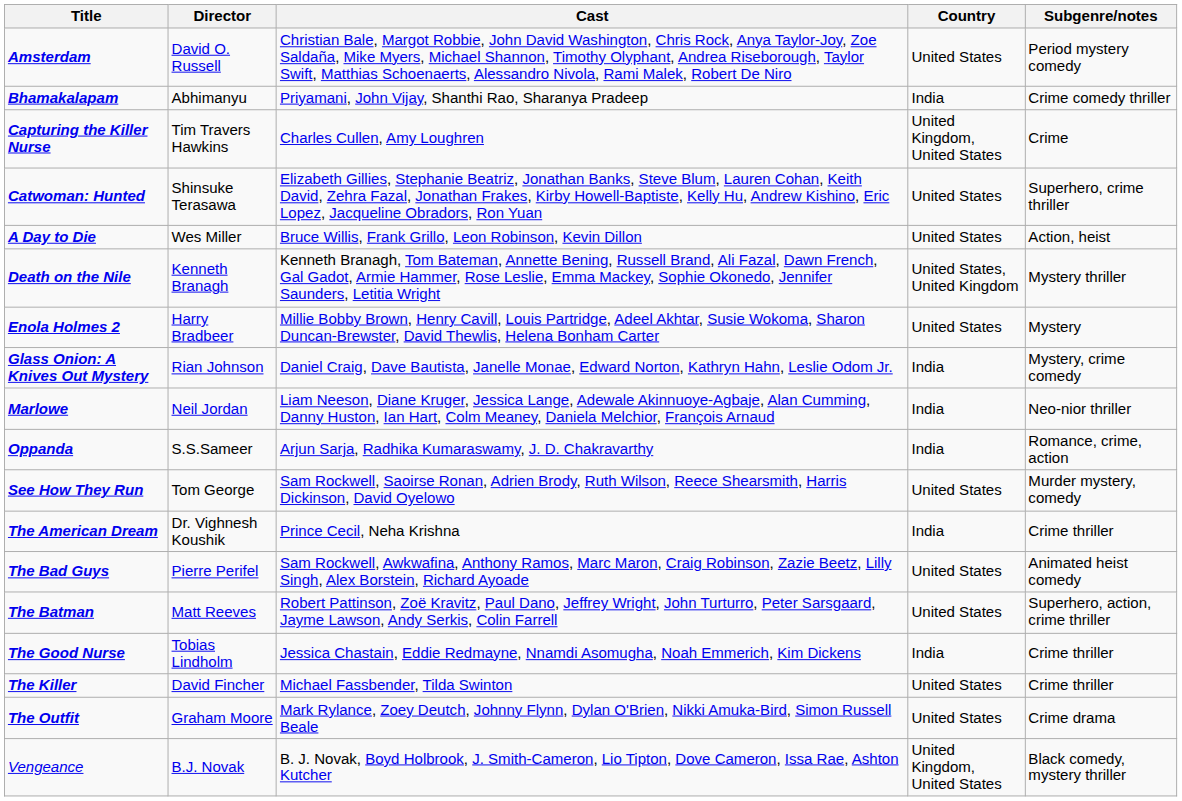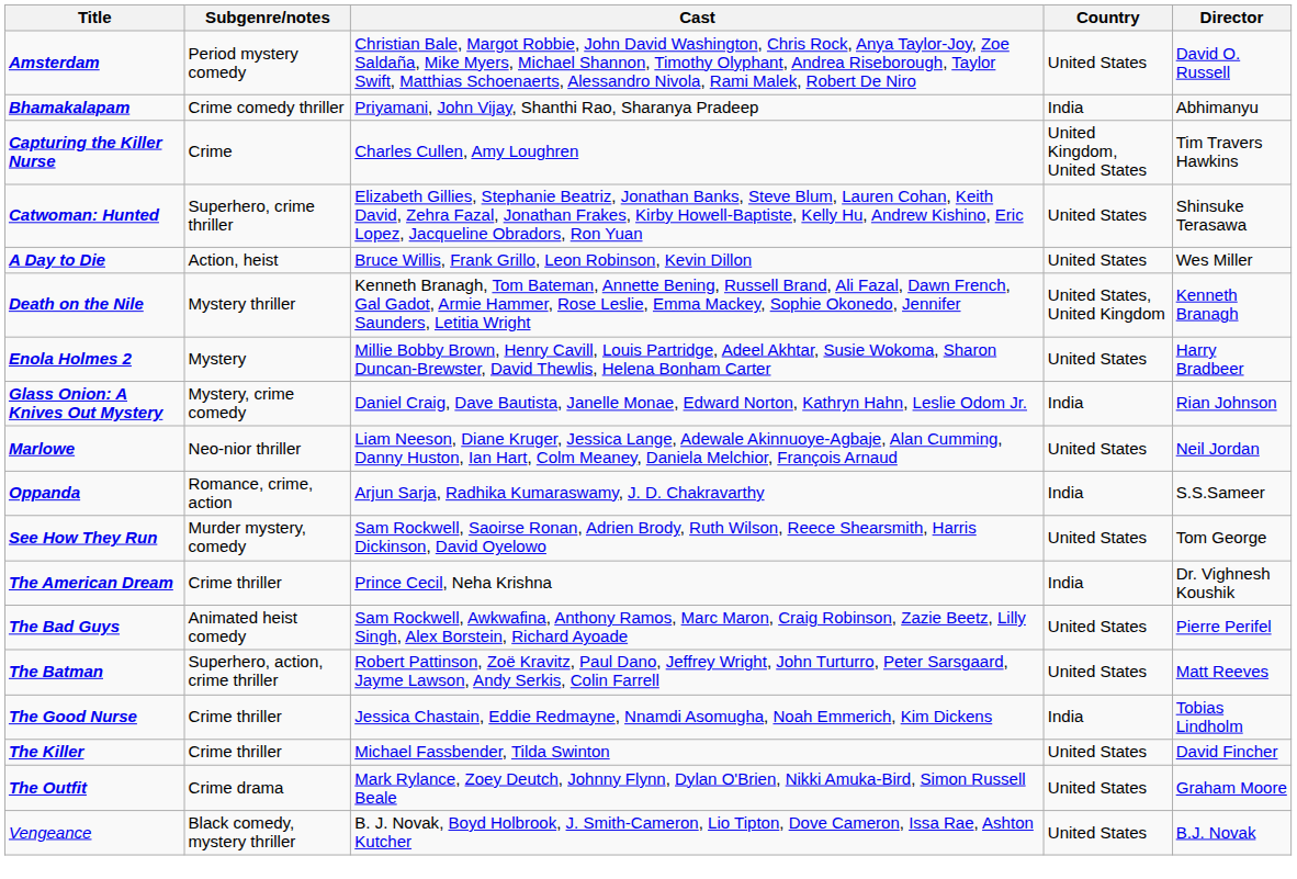 <table class="wikitable sortable">
 <tr>
 <th>Title</th>
-<th>Director</th>
+<th>Subgenre/notes</th>
 <th>Cast</th>
 <th>Country</th>
-<th>Subgenre/notes</th>
+<th>Director</th>
 </tr>
 <tr>
 <td><em><a href='#'><strong>Amsterdam</strong></a></em></td>
-<td><a href='#'>David O. Russell</a></td>
+<td>Period mystery comedy</td>
 <td><a href='#'>Christian Bale</a>, <a href='#'>Margot Robbie</a>, <a href='#'>John David Washington</a>, <a href='#'>Chris Rock</a>, <a href='#'>Anya Taylor-Joy</a>, <a href='#'>Zoe Saldaña</a>, <a href='#'>Mike Myers</a>, <a href='#'>Michael Shannon</a>, <a href='#'>Timothy Olyphant</a>, <a href='#'>Andrea Riseborough</a>, <a href='#'>Taylor Swift</a>, <a href='#'>Matthias Schoenaerts</a>, <a href='#'>Alessandro Nivola</a>, <a href='#'>Rami Malek</a>, <a href='#'>Robert De Niro</a></td>
 <td>United States</td>
-<td>Period mystery comedy</td>
+<td><a href='#'>David O. Russell</a></td>
 </tr>
 <tr>
 <td><em><a href='#'><strong>Bhamakalapam</strong></a></em></td>
-<td>Abhimanyu</td>
+<td>Crime comedy thriller</td>
 <td><a href='#'>Priyamani</a>, <a href='#'>John Vijay</a>, Shanthi Rao, Sharanya Pradeep</td>
 <td>India</td>
-<td>Crime comedy thriller</td>
+<td>Abhimanyu</td>
 </tr>
 <tr>
 <td><strong><em><a href='#'>Capturing the Killer Nurse</a></em></strong></td>
-<td>Tim Travers Hawkins</td>
+<td>Crime</td>
 <td><a href='#'>Charles Cullen</a>, <a href='#'>Amy Loughren</a></td>
 <td>United Kingdom, United States</td>
-<td>Crime</td>
+<td>Tim Travers Hawkins</td>
 </tr>
 <tr>
 <td><strong><em><a href='#'>Catwoman: Hunted</a></em></strong></td>
-<td>Shinsuke Terasawa</td>
+<td>Superhero, crime thriller</td>
 <td><a href='#'>Elizabeth Gillies</a>, <a href='#'>Stephanie Beatriz</a>, <a href='#'>Jonathan Banks</a>, <a href='#'>Steve Blum</a>, <a href='#'>Lauren Cohan</a>, <a href='#'>Keith David</a>, <a href='#'>Zehra Fazal</a>, <a href='#'>Jonathan Frakes</a>, <a href='#'>Kirby Howell-Baptiste</a>, <a href='#'>Kelly Hu</a>, <a href='#'>Andrew Kishino</a>, <a href='#'>Eric Lopez</a>, <a href='#'>Jacqueline Obradors</a>, <a href='#'>Ron Yuan</a></td>
 <td>United States</td>
-<td>Superhero, crime thriller</td>
+<td>Shinsuke Terasawa</td>
 </tr>
 <tr>
 <td><strong><em><a href='#'>A Day to Die</a></em></strong></td>
-<td>Wes Miller</td>
+<td>Action, heist</td>
 <td><a href='#'>Bruce Willis</a>, <a href='#'>Frank Grillo</a>, <a href='#'>Leon Robinson</a>, <a href='#'>Kevin Dillon</a></td>
 <td>United States</td>
-<td>Action, heist</td>
+<td>Wes Miller</td>
 </tr>
 <tr>
 <td><em><a href='#'><strong>Death on the Nile</strong></a></em></td>
-<td><a href='#'>Kenneth Branagh</a></td>
+<td>Mystery thriller</td>
 <td>Kenneth Branagh, <a href='#'>Tom Bateman</a>, <a href='#'>Annette Bening</a>, <a href='#'>Russell Brand</a>, <a href='#'>Ali Fazal</a>, <a href='#'>Dawn French</a>, <a href='#'>Gal Gadot</a>, <a href='#'>Armie Hammer</a>, <a href='#'>Rose Leslie</a>, <a href='#'>Emma Mackey</a>, <a href='#'>Sophie Okonedo</a>, <a href='#'>Jennifer Saunders</a>, <a href='#'>Letitia Wright</a></td>
 <td>United States, United Kingdom</td>
-<td>Mystery thriller</td>
+<td><a href='#'>Kenneth Branagh</a></td>
 </tr>
 <tr>
 <td><strong><em><a href='#'>Enola Holmes 2</a></em></strong></td>
-<td><a href='#'>Harry Bradbeer</a></td>
+<td>Mystery</td>
 <td><a href='#'>Millie Bobby Brown</a>, <a href='#'>Henry Cavill</a>, <a href='#'>Louis Partridge</a>, <a href='#'>Adeel Akhtar</a>, <a href='#'>Susie Wokoma</a>, <a href='#'>Sharon Duncan-Brewster</a>, <a href='#'>David Thewlis</a>, <a href='#'>Helena Bonham Carter</a></td>
 <td>United States</td>
-<td>Mystery</td>
+<td><a href='#'>Harry Bradbeer</a></td>
 </tr>
 <tr>
 <td><strong><em><a href='#'>Glass Onion: A Knives Out Mystery</a></em></strong></td>
-<td><a href='#'>Rian Johnson</a></td>
+<td>Mystery, crime comedy</td>
 <td><a href='#'>Daniel Craig</a>, <a href='#'>Dave Bautista</a>, <a href='#'>Janelle Monae</a>, <a href='#'>Edward Norton</a>, <a href='#'>Kathryn Hahn</a>, <a href='#'>Leslie Odom Jr.</a></td>
 <td>India</td>
-<td>Mystery, crime comedy</td>
+<td><a href='#'>Rian Johnson</a></td>
 </tr>
 <tr>
 <td><em><a href='#'><strong>Marlowe</strong></a></em></td>
+<td>Neo-nior thriller</td>
+<td><a href='#'>Liam Neeson</a>, <a href='#'>Diane Kruger</a>, <a href='#'>Jessica Lange</a>, <a href='#'>Adewale Akinnuoye-Agbaje</a>, <a href='#'>Alan Cumming</a>, <a href='#'>Danny Huston</a>, <a href='#'>Ian Hart</a>, <a href='#'>Colm Meaney</a>, <a href='#'>Daniela Melchior</a>, <a href='#'>François Arnaud</a></td>
+<td>United States</td>
 <td><a href='#'>Neil Jordan</a></td>
-<td><a href='#'>Liam Neeson</a>, <a href='#'>Diane Kruger</a>, <a href='#'>Jessica Lange</a>, <a href='#'>Adewale Akinnuoye-Agbaje</a>, <a href='#'>Alan Cumming</a>, <a href='#'>Danny Huston</a>, <a href='#'>Ian Hart</a>, <a href='#'>Colm Meaney</a>, <a href='#'>Daniela Melchior</a>, <a href='#'>François Arnaud</a></td>
-<td>India</td>
-<td>Neo-nior thriller</td>
 </tr>
 <tr>
 <td><strong><em><a href='#'>Oppanda</a></em></strong></td>
-<td>S.S.Sameer</td>
+<td>Romance, crime, action</td>
 <td><a href='#'>Arjun Sarja</a>, <a href='#'>Radhika Kumaraswamy</a>, <a href='#'>J. D. Chakravarthy</a></td>
 <td>India</td>
-<td>Romance, crime, action</td>
+<td>S.S.Sameer</td>
 </tr>
 <tr>
 <td><em><a href='#'><strong>See How They Run</strong></a></em></td>
-<td>Tom George</td>
+<td>Murder mystery, comedy</td>
 <td><a href='#'>Sam Rockwell</a>, <a href='#'>Saoirse Ronan</a>, <a href='#'>Adrien Brody</a>, <a href='#'>Ruth Wilson</a>, <a href='#'>Reece Shearsmith</a>, <a href='#'>Harris Dickinson</a>, <a href='#'>David Oyelowo</a></td>
 <td>United States</td>
-<td>Murder mystery, comedy</td>
+<td>Tom George</td>
 </tr>
 <tr>
 <td><em><a href='#'><strong>The American Dream</strong></a></em></td>
-<td>Dr. Vighnesh Koushik</td>
+<td>Crime thriller</td>
 <td><a href='#'>Prince Cecil</a>, Neha Krishna</td>
 <td>India</td>
-<td>Crime thriller</td>
+<td>Dr. Vighnesh Koushik</td>
 </tr>
 <tr>
 <td><em><a href='#'><strong>The Bad Guys</strong></a></em></td>
-<td><a href='#'>Pierre Perifel</a></td>
+<td>Animated heist comedy</td>
 <td><a href='#'>Sam Rockwell</a>, <a href='#'>Awkwafina</a>, <a href='#'>Anthony Ramos</a>, <a href='#'>Marc Maron</a>, <a href='#'>Craig Robinson</a>, <a href='#'>Zazie Beetz</a>, <a href='#'>Lilly Singh</a>, <a href='#'>Alex Borstein</a>, <a href='#'>Richard Ayoade</a></td>
 <td>United States</td>
-<td>Animated heist comedy</td>
+<td><a href='#'>Pierre Perifel</a></td>
 </tr>
 <tr>
 <td><em><a href='#'><strong>The Batman</strong></a></em></td>
-<td><a href='#'>Matt Reeves</a></td>
+<td>Superhero, action, crime thriller</td>
 <td><a href='#'>Robert Pattinson</a>, <a href='#'>Zoë Kravitz</a>, <a href='#'>Paul Dano</a>, <a href='#'>Jeffrey Wright</a>, <a href='#'>John Turturro</a>, <a href='#'>Peter Sarsgaard</a>, <a href='#'>Jayme Lawson</a>, <a href='#'>Andy Serkis</a>, <a href='#'>Colin Farrell</a></td>
 <td>United States</td>
-<td>Superhero, action, crime thriller</td>
+<td><a href='#'>Matt Reeves</a></td>
 </tr>
 <tr>
 <td><strong><em><a href='#'>The Good Nurse</a></em></strong></td>
-<td><a href='#'>Tobias Lindholm</a></td>
+<td>Crime thriller</td>
 <td><a href='#'>Jessica Chastain</a>, <a href='#'>Eddie Redmayne</a>, <a href='#'>Nnamdi Asomugha</a>, <a href='#'>Noah Emmerich</a>, <a href='#'>Kim Dickens</a></td>
 <td>India</td>
-<td>Crime thriller</td>
+<td><a href='#'>Tobias Lindholm</a></td>
 </tr>
 <tr>
 <td><em><a href='#'><strong>The Killer</strong></a></em></td>
-<td><a href='#'>David Fincher</a></td>
+<td>Crime thriller</td>
 <td><a href='#'>Michael Fassbender</a>, <a href='#'>Tilda Swinton</a></td>
 <td>United States</td>
-<td>Crime thriller</td>
+<td><a href='#'>David Fincher</a></td>
 </tr>
 <tr>
 <td><em><a href='#'><strong>The Outfit</strong></a></em></td>
-<td><a href='#'>Graham Moore</a></td>
+<td>Crime drama</td>
 <td><a href='#'>Mark Rylance</a>, <a href='#'>Zoey Deutch</a>, <a href='#'>Johnny Flynn</a>, <a href='#'>Dylan O'Brien</a>, <a href='#'>Nikki Amuka-Bird</a>, <a href='#'>Simon Russell Beale</a></td>
 <td>United States</td>
-<td>Crime drama</td>
+<td><a href='#'>Graham Moore</a></td>
 </tr>
 <tr>
 <td><em><a href='#'>Vengeance</a></em></td>
+<td>Black comedy, mystery thriller</td>
+<td>B. J. Novak, <a href='#'>Boyd Holbrook</a>, <a href='#'>J. Smith-Cameron</a>, <a href='#'>Lio Tipton</a>, <a href='#'>Dove Cameron</a>, <a href='#'>Issa Rae</a>, <a href='#'>Ashton Kutcher</a></td>
+<td>United States</td>
 <td><a href='#'>B.J. Novak</a></td>
-<td>B. J. Novak, <a href='#'>Boyd Holbrook</a>, <a href='#'>J. Smith-Cameron</a>, <a href='#'>Lio Tipton</a>, <a href='#'>Dove Cameron</a>, <a href='#'>Issa Rae</a>, <a href='#'>Ashton Kutcher</a></td>
-<td>United Kingdom, United States</td>
-<td>Black comedy, mystery thriller</td>
 </tr>
 </table>
